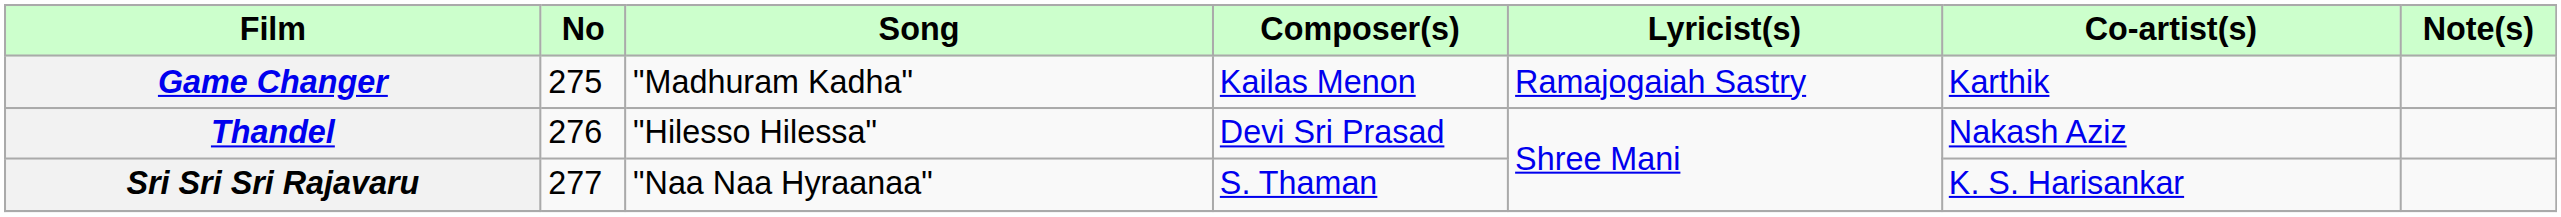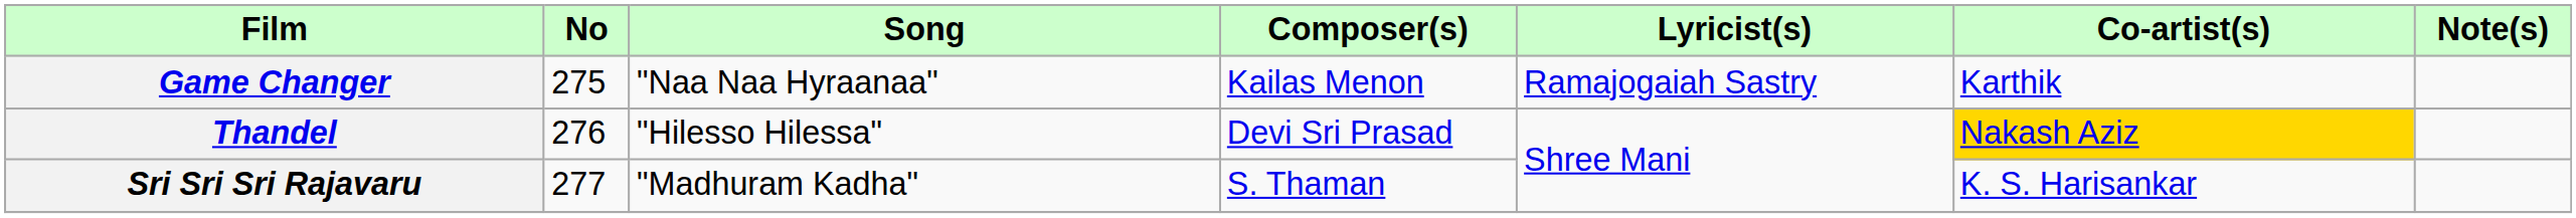 <table class="wikitable plainrowheaders" width="100%" "textcolor:#000;">
 <tr style="background:#cfc; text-align:center;">
 <td scope="col" width="21%"><strong>Film</strong></td>
 <td><strong>No</strong></td>
 <td scope="col" width="23%"><strong>Song</strong></td>
 <td><strong>Composer(s)</strong></td>
 <td scope="col" width="17%"><strong>Lyricist(s)</strong></td>
 <td scope="col" width="18%"><strong>Co-artist(s)</strong></td>
 <td><strong>Note(s)</strong></td>
 </tr>
 <tr>
 <th><em><a href='#'>Game Changer</a></em></th>
 <td>275</td>
-<td>"Madhuram Kadha"</td>
+<td>"Naa Naa Hyraanaa"</td>
 <td><a href='#'>Kailas Menon</a></td>
 <td><a href='#'>Ramajogaiah Sastry</a></td>
 <td><a href='#'>Karthik</a></td>
 <td></td>
 </tr>
 <tr>
 <th><em><a href='#'>Thandel</a></em></th>
 <td>276</td>
 <td>"Hilesso Hilessa"</td>
 <td><a href='#'>Devi Sri Prasad</a></td>
 <td rowspan="2"><a href='#'>Shree Mani</a></td>
-<td><a href='#'>Nakash Aziz</a></td>
+<td style="background: gold;"><a href='#'>Nakash Aziz</a></td>
 <td></td>
 </tr>
 <tr>
 <th><em>Sri Sri Sri Rajavaru</em></th>
 <td>277</td>
-<td>"Naa Naa Hyraanaa"</td>
+<td>"Madhuram Kadha"</td>
 <td><a href='#'>S. Thaman</a></td>
 <td><a href='#'>K. S. Harisankar</a></td>
 <td></td>
 </tr>
 <tr>
 </tr>
 </table>
